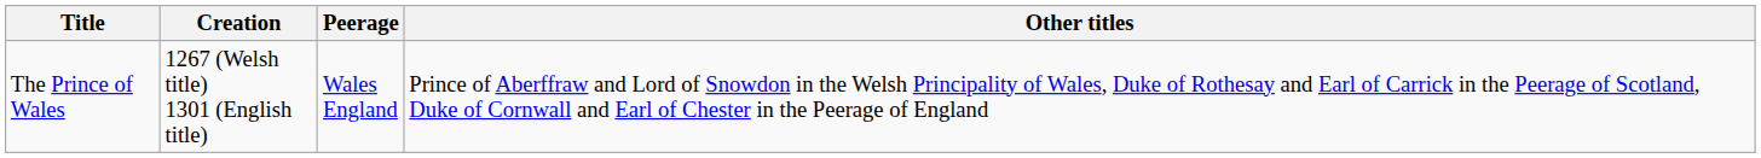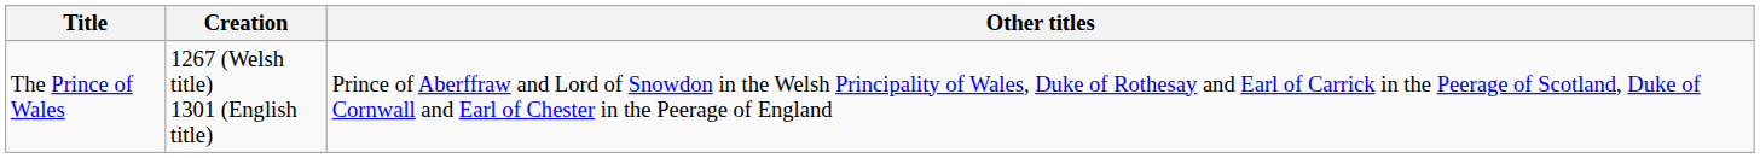 <table class="wikitable" style="text-align:left">
 <tr>
 <th>Title</th>
 <th>Creation</th>
-<th>Peerage</th>
 <th>Other titles</th>
 </tr>
 <tr>
 <td>The <a href='#'>Prince of Wales</a></td>
 <td>1267 (Welsh title)<br> 1301 (English title)</td>
-<td><a href='#'>Wales</a><br><a href='#'>England</a></td>
 <td>Prince of <a href='#'>Aberffraw</a> and Lord of <a href='#'>Snowdon</a> in the Welsh <a href='#'>Principality of Wales</a>, <a href='#'>Duke of Rothesay</a> and <a href='#'>Earl of Carrick</a> in the <a href='#'>Peerage of Scotland</a>, <a href='#'>Duke of Cornwall</a> and <a href='#'>Earl of Chester</a> in the Peerage of England</td>
 </tr>
 </table>
